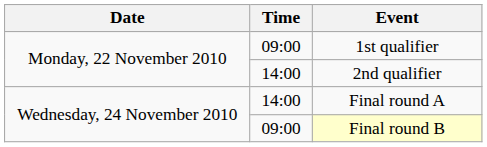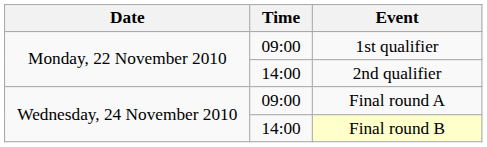 <table class = "wikitable" style="text-align:center;">
 <tr>
 <th width=220>Date</th>
 <th width=50>Time</th>
 <th width=150>Event</th>
 </tr>
 <tr>
 <td rowspan=2>Monday, 22 November 2010</td>
 <td>09:00</td>
 <td>1st qualifier</td>
 </tr>
 <tr>
 <td>14:00</td>
 <td>2nd qualifier</td>
 </tr>
 <tr>
 <td rowspan=2>Wednesday, 24 November 2010</td>
-<td>14:00</td>
+<td>09:00</td>
 <td>Final round A</td>
 </tr>
 <tr>
-<td>09:00</td>
+<td>14:00</td>
 <td bgcolor=ffffcc>Final round B</td>
 </tr>
 </table>
